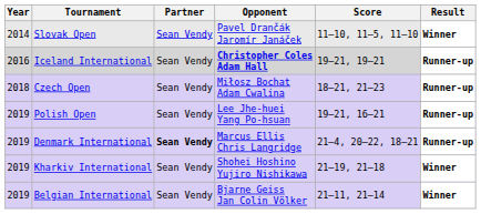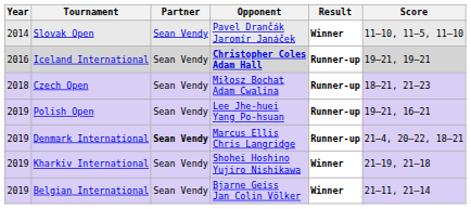 <table class="sortable wikitable" style="font-size: 90%;">
 <tr>
 <th>Year</th>
 <th>Tournament</th>
 <th>Partner</th>
 <th>Opponent</th>
+<th>Result</th>
 <th>Score</th>
-<th>Result</th>
 </tr>
 <tr style="background:#E9E9E9">
 <td align="center">2014</td>
 <td align="left"><a href='#'>Slovak Open</a></td>
 <td align="left"> <a href='#'>Sean Vendy</a></td>
 <td align="left"> <a href='#'>Pavel Drančák</a><br> <a href='#'>Jaromír Janáček</a></td>
+<td style="text-align:left; background:white"> <strong>Winner</strong></td>
 <td align="left">11–10, 11–5, 11–10</td>
-<td style="text-align:left; background:white"> <strong>Winner</strong></td>
 </tr>
 <tr style="background:#D5D5D5">
 <td align="center">2016</td>
 <td align="left"><a href='#'>Iceland International</a></td>
 <td align="left"> Sean Vendy</td>
 <td align="left"><strong> <a href='#'>Christopher Coles</a><br> <a href='#'>Adam Hall</a></strong></td>
+<td style="text-align:left; background:white"> <strong>Runner-up</strong></td>
 <td align="left">19–21, 19–21</td>
-<td style="text-align:left; background:white"> <strong>Runner-up</strong></td>
 </tr>
 <tr style="background:#D8CEF6">
 <td align="center">2018</td>
 <td align="left"><a href='#'>Czech Open</a></td>
 <td align="left"> Sean Vendy</td>
 <td align="left"> <a href='#'>Miłosz Bochat</a><br> <a href='#'>Adam Cwalina</a></td>
+<td style="text-align:left; background:white"> <strong>Runner-up</strong></td>
 <td align="left">18–21, 21–23</td>
-<td style="text-align:left; background:white"> <strong>Runner-up</strong></td>
 </tr>
 <tr style="background:#D8CEF6">
 <td align="center">2019</td>
 <td align="left"><a href='#'>Polish Open</a></td>
 <td align="left"> Sean Vendy</td>
 <td align="left"> <a href='#'>Lee Jhe-huei</a><br> <a href='#'>Yang Po-hsuan</a></td>
+<td style="text-align:left; background:white"> <strong>Runner-up</strong></td>
 <td align="left">19–21, 16–21</td>
-<td style="text-align:left; background:white"> <strong>Runner-up</strong></td>
 </tr>
 <tr style="background:#D8CEF6">
 <td align="center">2019</td>
 <td align="left"><a href='#'>Denmark International</a></td>
 <td align="left"><strong> Sean Vendy</strong></td>
 <td align="left"> <a href='#'>Marcus Ellis</a><br> <a href='#'>Chris Langridge</a></td>
+<td style="text-align:left; background:white"> <strong>Runner-up</strong></td>
 <td align="left">21–4, 20–22, 18–21</td>
-<td style="text-align:left; background:white"> <strong>Runner-up</strong></td>
 </tr>
 <tr style="background:#D8CEF6">
 <td align="center">2019</td>
 <td align="left"><a href='#'>Kharkiv International</a></td>
 <td align="left"> Sean Vendy</td>
 <td align="left"> <a href='#'>Shohei Hoshino</a><br> <a href='#'>Yujiro Nishikawa</a></td>
+<td style="text-align:left; background:white"> <strong>Winner</strong></td>
 <td align="left">21–19, 21–18</td>
-<td style="text-align:left; background:white"> <strong>Winner</strong></td>
 </tr>
 <tr style="background:#D8CEF6">
 <td align="center">2019</td>
 <td align="left"><a href='#'>Belgian International</a></td>
 <td align="left"> Sean Vendy</td>
 <td align="left"> <a href='#'>Bjarne Geiss</a><br> <a href='#'>Jan Colin Völker</a></td>
+<td style="text-align:left; background:white"> <strong>Winner</strong></td>
 <td align="left">21–11, 21–14</td>
-<td style="text-align:left; background:white"> <strong>Winner</strong></td>
 </tr>
 </table>
